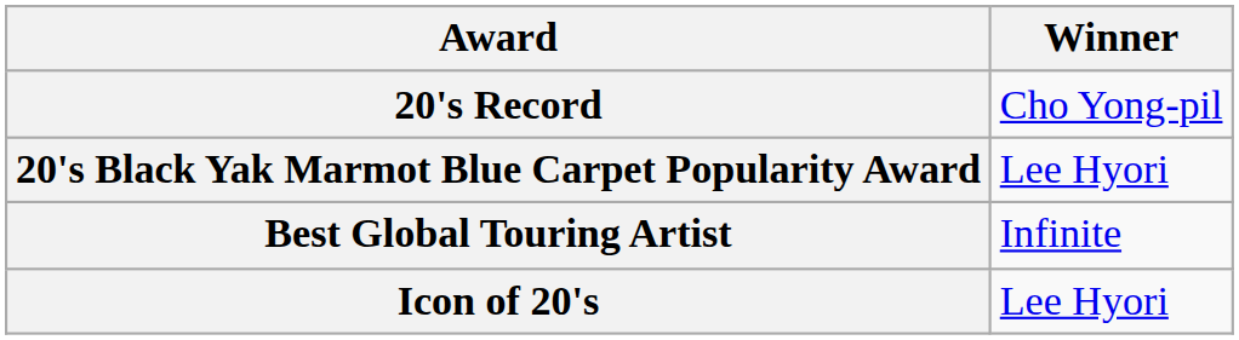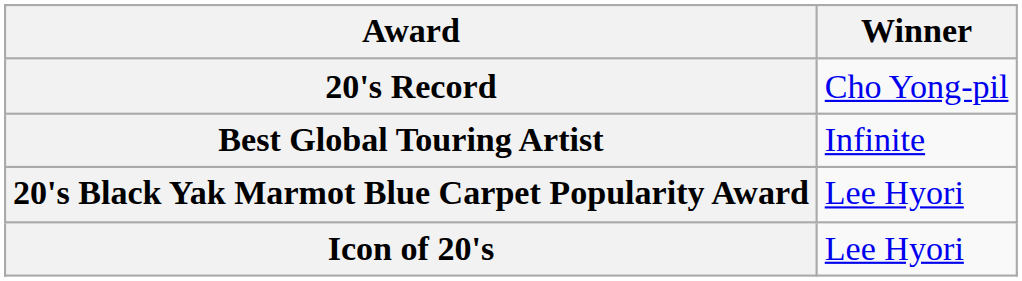 <table class="wikitable sortable plainrowheaders">
 <tr>
 <th scope="col">Award</th>
 <th scope="col">Winner</th>
 </tr>
 <tr>
 <th scope="row">20's Record</th>
 <td><a href='#'>Cho Yong-pil</a></td>
 </tr>
 <tr>
+<th scope="row">Best Global Touring Artist</th>
+<td><a href='#'>Infinite</a></td>
+</tr>
+<tr>
 <th scope="row">20's Black Yak Marmot Blue Carpet Popularity Award</th>
 <td><a href='#'>Lee Hyori</a></td>
-</tr>
-<tr>
-<th scope="row">Best Global Touring Artist</th>
-<td><a href='#'>Infinite</a></td>
 </tr>
 <tr>
 <th scope="row">Icon of 20's</th>
 <td><a href='#'>Lee Hyori</a></td>
 </tr>
 </table>
